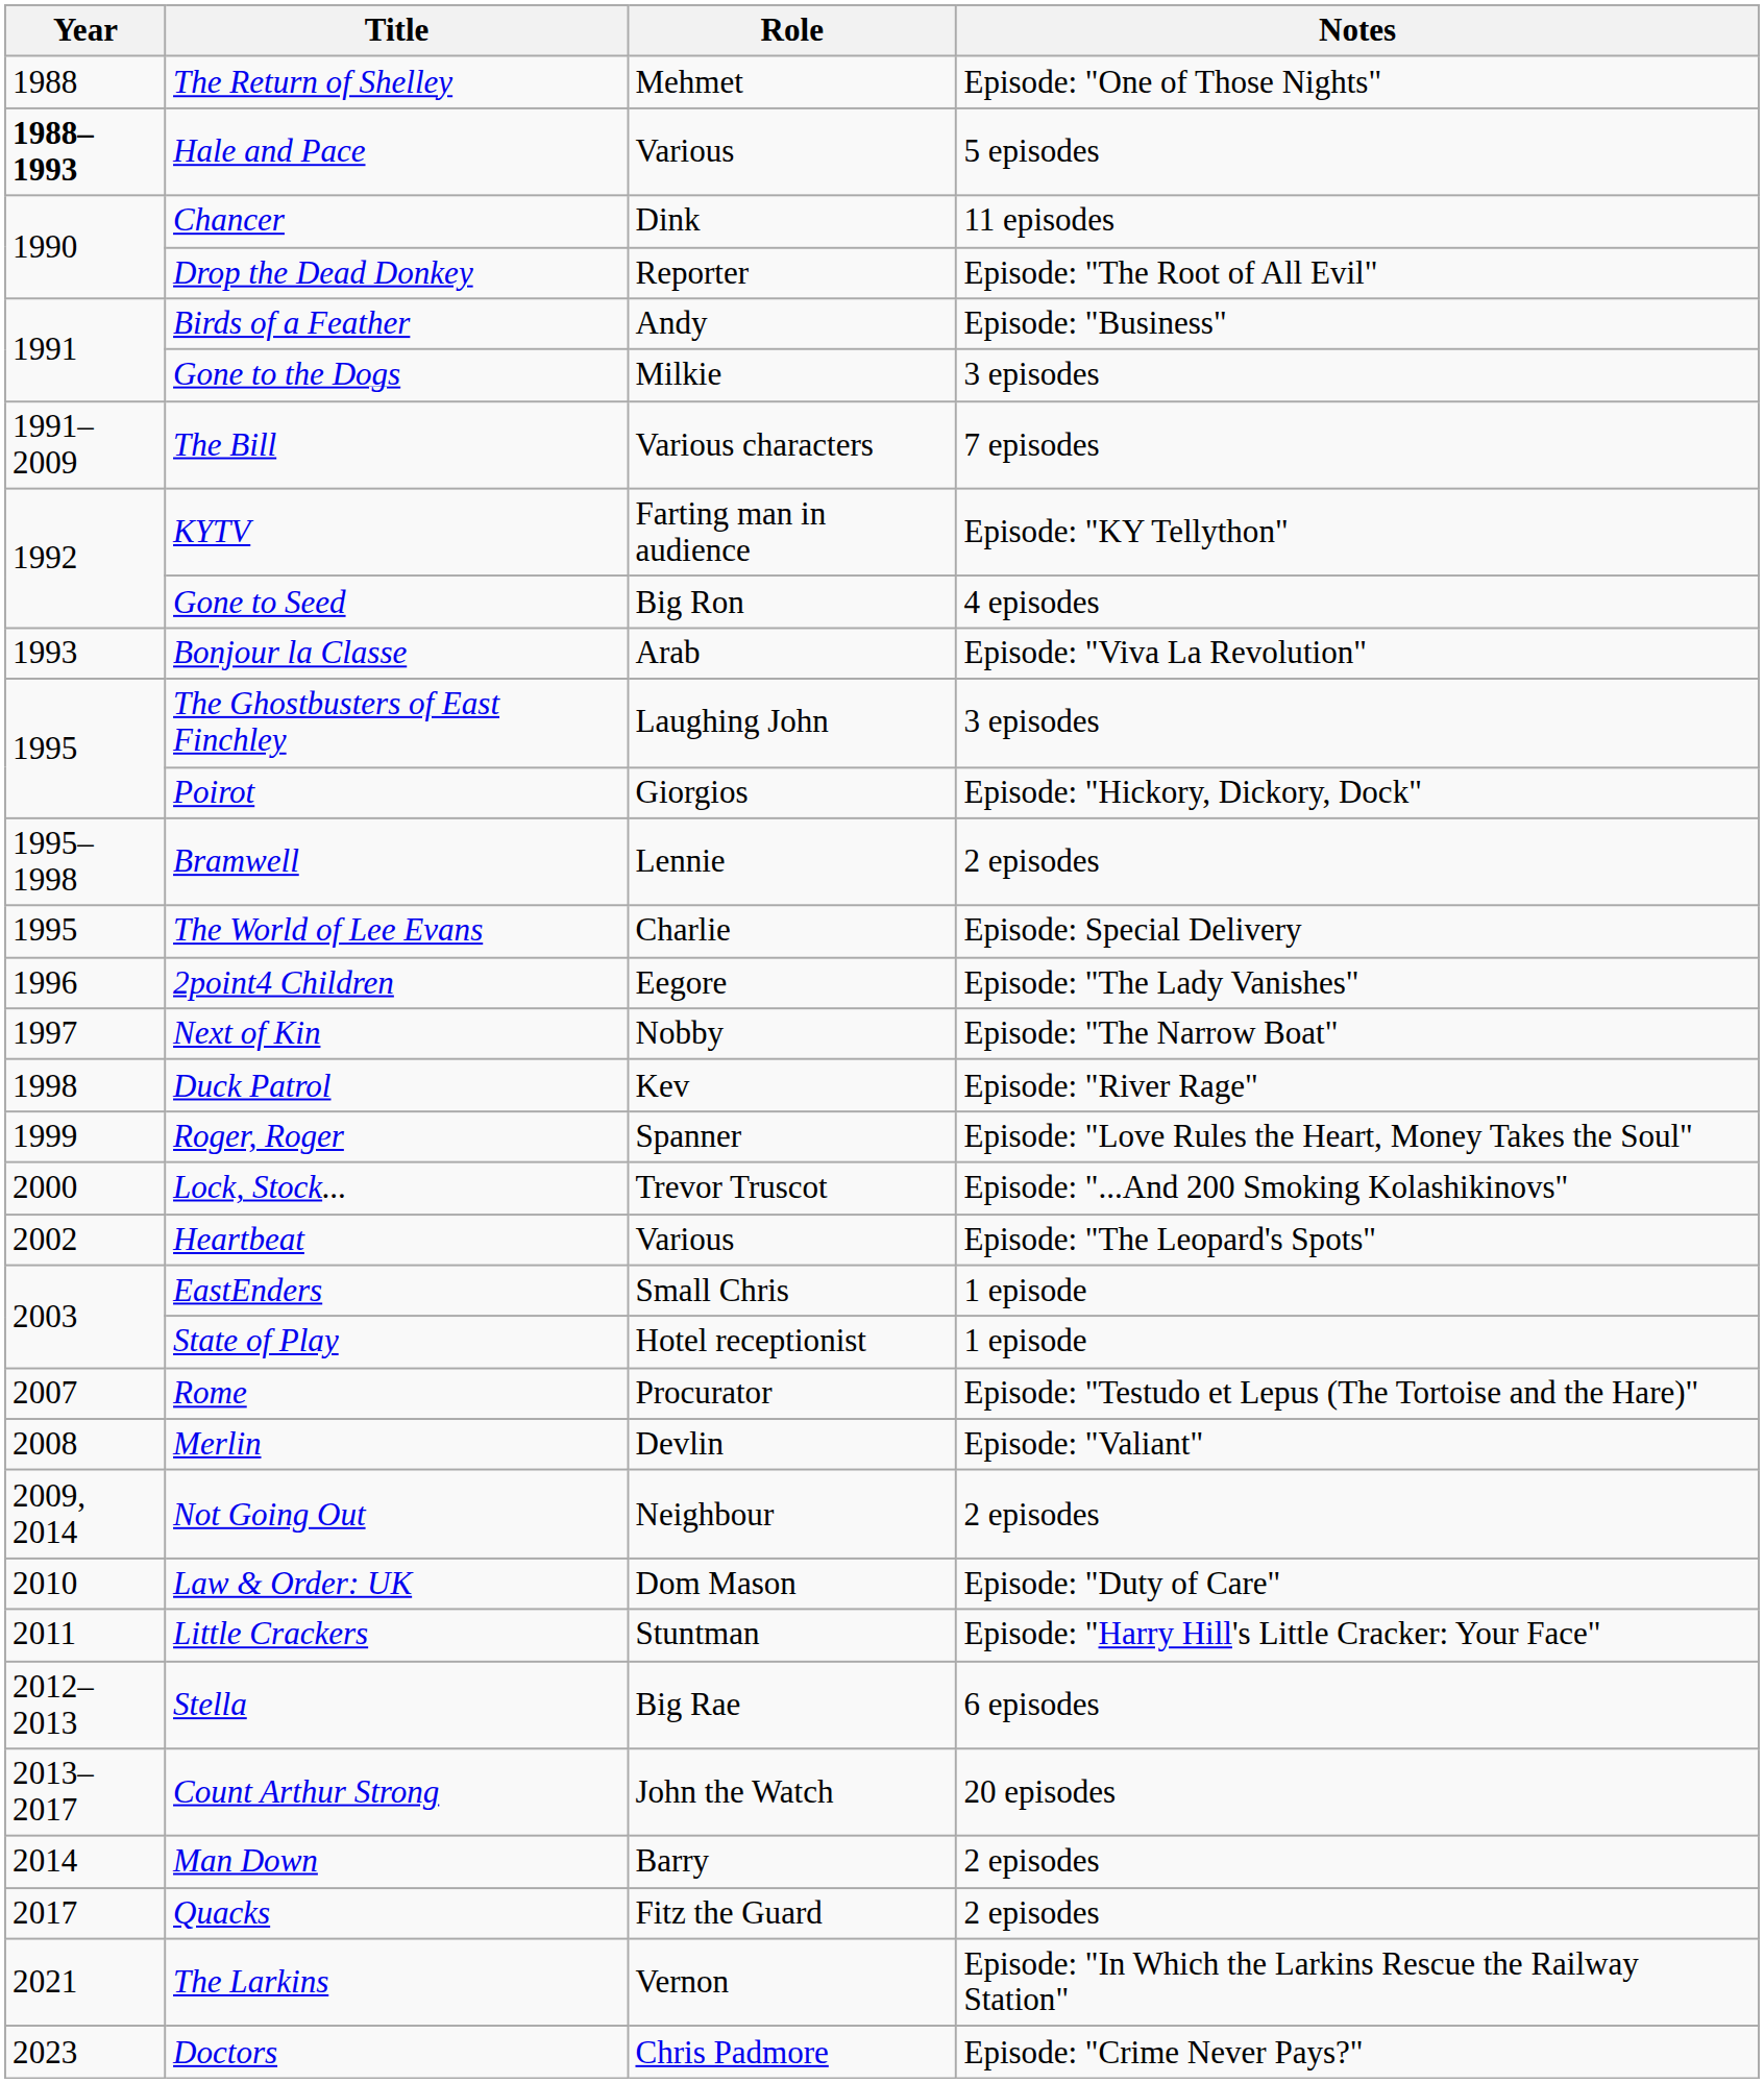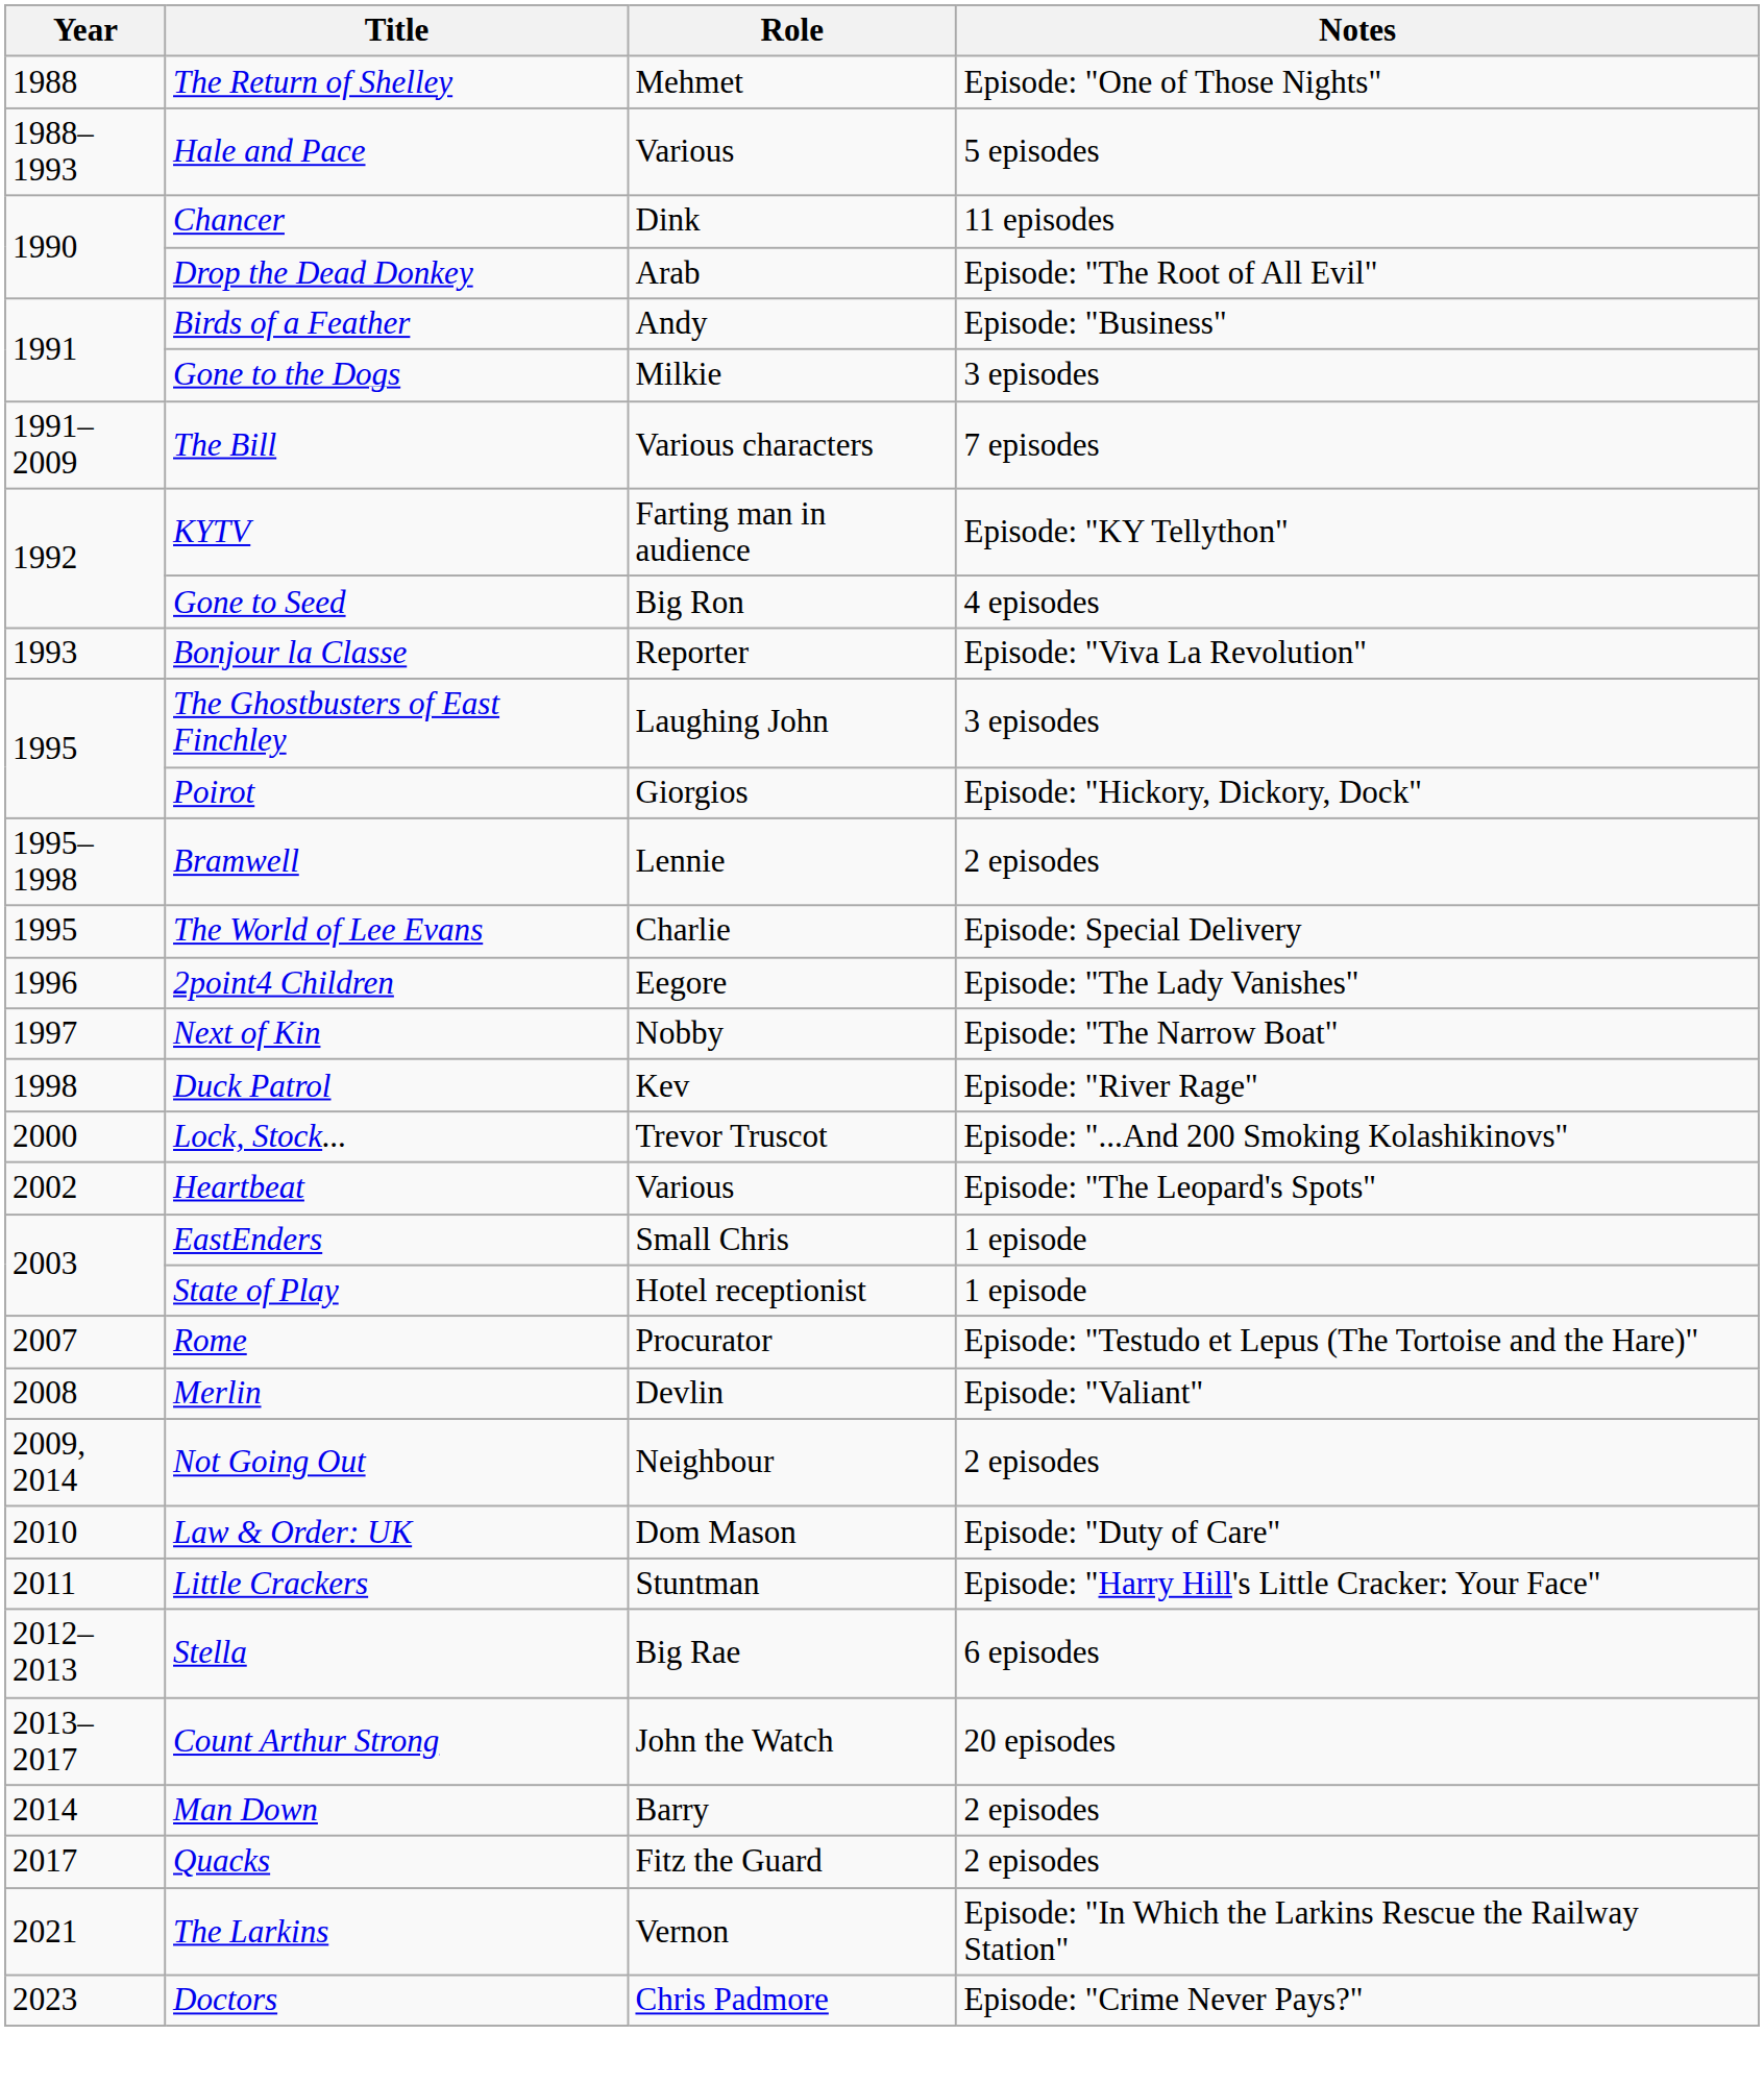 <table class="wikitable sortable">
 <tr>
 <th>Year</th>
 <th>Title</th>
 <th>Role</th>
 <th>Notes</th>
 </tr>
 <tr>
 <td>1988</td>
 <td><em><a href='#'>The Return of Shelley</a></em></td>
 <td>Mehmet</td>
 <td>Episode: "One of Those Nights"</td>
 </tr>
 <tr>
-<td><strong>1988–1993</strong></td>
+<td>1988–1993</td>
 <td><em><a href='#'>Hale and Pace</a></em></td>
 <td>Various</td>
 <td>5 episodes</td>
 </tr>
 <tr>
 <td rowspan="2">1990</td>
 <td><em><a href='#'>Chancer</a></em></td>
 <td>Dink</td>
 <td>11 episodes</td>
 </tr>
 <tr>
 <td><em><a href='#'>Drop the Dead Donkey</a></em></td>
-<td>Reporter</td>
+<td>Arab</td>
 <td>Episode: "The Root of All Evil"</td>
 </tr>
 <tr>
 <td rowspan="2">1991</td>
 <td><em><a href='#'>Birds of a Feather</a></em></td>
 <td>Andy</td>
 <td>Episode: "Business"</td>
 </tr>
 <tr>
 <td><em><a href='#'>Gone to the Dogs</a></em></td>
 <td>Milkie</td>
 <td>3 episodes</td>
 </tr>
 <tr>
 <td>1991–2009</td>
 <td><em><a href='#'>The Bill</a></em></td>
 <td>Various characters</td>
 <td>7 episodes</td>
 </tr>
 <tr>
 <td rowspan="2">1992</td>
 <td><em><a href='#'>KYTV</a></em></td>
 <td>Farting man in audience</td>
 <td>Episode: "KY Tellython"</td>
 </tr>
 <tr>
 <td><em><a href='#'>Gone to Seed</a></em></td>
 <td>Big Ron</td>
 <td>4 episodes</td>
 </tr>
 <tr>
 <td>1993</td>
 <td><em><a href='#'>Bonjour la Classe</a></em></td>
-<td>Arab</td>
+<td>Reporter</td>
 <td>Episode: "Viva La Revolution"</td>
 </tr>
 <tr>
 <td rowspan="2">1995</td>
 <td><em><a href='#'>The Ghostbusters of East Finchley</a></em></td>
 <td>Laughing John</td>
 <td>3 episodes</td>
 </tr>
 <tr>
 <td><em><a href='#'>Poirot</a></em></td>
 <td>Giorgios</td>
 <td>Episode: "Hickory, Dickory, Dock"</td>
 </tr>
 <tr>
 <td>1995–1998</td>
 <td><em><a href='#'>Bramwell</a></em></td>
 <td>Lennie</td>
 <td>2 episodes</td>
 </tr>
 <tr>
 <td>1995</td>
 <td><em><a href='#'>The World of Lee Evans</a></em></td>
 <td>Charlie</td>
 <td>Episode: Special Delivery</td>
 </tr>
 <tr>
 <td>1996</td>
 <td><em><a href='#'>2point4 Children</a></em></td>
 <td>Eegore</td>
 <td>Episode: "The Lady Vanishes"</td>
 </tr>
 <tr>
 <td>1997</td>
 <td><em><a href='#'>Next of Kin</a></em></td>
 <td>Nobby</td>
 <td>Episode: "The Narrow Boat"</td>
 </tr>
 <tr>
 <td>1998</td>
 <td><em><a href='#'>Duck Patrol</a></em></td>
 <td>Kev</td>
 <td>Episode: "River Rage"</td>
-</tr>
-<tr>
-<td>1999</td>
-<td><em><a href='#'>Roger, Roger</a></em></td>
-<td>Spanner</td>
-<td>Episode: "Love Rules the Heart, Money Takes the Soul"</td>
 </tr>
 <tr>
 <td>2000</td>
 <td><em><a href='#'>Lock, Stock</a>...</em></td>
 <td>Trevor Truscot</td>
 <td>Episode: "...And 200 Smoking Kolashikinovs"</td>
 </tr>
 <tr>
 <td>2002</td>
 <td><em><a href='#'>Heartbeat</a></em></td>
 <td>Various</td>
 <td>Episode: "The Leopard's Spots"</td>
 </tr>
 <tr>
 <td rowspan="2">2003</td>
 <td><em><a href='#'>EastEnders</a></em></td>
 <td>Small Chris</td>
 <td>1 episode</td>
 </tr>
 <tr>
 <td><em><a href='#'>State of Play</a></em></td>
 <td>Hotel receptionist</td>
 <td>1 episode</td>
 </tr>
 <tr>
 <td>2007</td>
 <td><em><a href='#'>Rome</a></em></td>
 <td>Procurator</td>
 <td>Episode: "Testudo et Lepus (The Tortoise and the Hare)"</td>
 </tr>
 <tr>
 <td>2008</td>
 <td><em><a href='#'>Merlin</a></em></td>
 <td>Devlin</td>
 <td>Episode: "Valiant"</td>
 </tr>
 <tr>
 <td>2009, 2014</td>
 <td><em><a href='#'>Not Going Out</a></em></td>
 <td>Neighbour</td>
 <td>2 episodes</td>
 </tr>
 <tr>
 <td>2010</td>
 <td><em><a href='#'>Law & Order: UK</a></em></td>
 <td>Dom Mason</td>
 <td>Episode: "Duty of Care"</td>
 </tr>
 <tr>
 <td>2011</td>
 <td><em><a href='#'>Little Crackers</a></em></td>
 <td>Stuntman</td>
 <td>Episode: "<a href='#'>Harry Hill</a>'s Little Cracker: Your Face"</td>
 </tr>
 <tr>
 <td>2012–2013</td>
 <td><em><a href='#'>Stella</a></em></td>
 <td>Big Rae</td>
 <td>6 episodes</td>
 </tr>
 <tr>
 <td>2013–2017</td>
 <td><em><a href='#'>Count Arthur Strong</a></em></td>
 <td>John the Watch</td>
 <td>20 episodes</td>
 </tr>
 <tr>
 <td>2014</td>
 <td><em><a href='#'>Man Down</a></em></td>
 <td>Barry</td>
 <td>2 episodes</td>
 </tr>
 <tr>
 <td>2017</td>
 <td><em><a href='#'>Quacks</a></em></td>
 <td>Fitz the Guard</td>
 <td>2 episodes</td>
 </tr>
 <tr>
 <td>2021</td>
 <td><em><a href='#'>The Larkins</a></em></td>
 <td>Vernon</td>
 <td>Episode: "In Which the Larkins Rescue the Railway Station"</td>
 </tr>
 <tr>
 <td>2023</td>
 <td><em><a href='#'>Doctors</a></em></td>
 <td><a href='#'>Chris Padmore</a></td>
 <td>Episode: "Crime Never Pays?"</td>
 </tr>
 </table>
